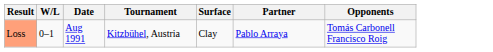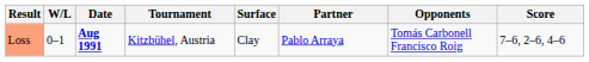 <table class="sortable wikitable">
 <tr>
 <th style="width:45px">Result</th>
 <th style="width:35px" class="unsortable">W/L</th>
 <th style="width:60px">Date</th>
 <th style="width:140px">Tournament</th>
 <th style="width:50px">Surface</th>
 <th style="width:140px">Partner</th>
 <th style="width:140px">Opponents</th>
+<th style="width:110px" class="unsortable">Score</th>
 </tr>
 <tr>
 <td style="background:#ffa07a;">Loss</td>
 <td>0–1</td>
-<td><a href='#'>Aug 1991</a></td>
+<td><strong><a href='#'>Aug 1991</a></strong></td>
 <td><a href='#'>Kitzbühel</a>, Austria</td>
 <td>Clay</td>
 <td> <a href='#'>Pablo Arraya</a></td>
 <td> <a href='#'>Tomás Carbonell</a><br> <a href='#'>Francisco Roig</a></td>
+<td>7–6, 2–6, 4–6</td>
 </tr>
 </table>
